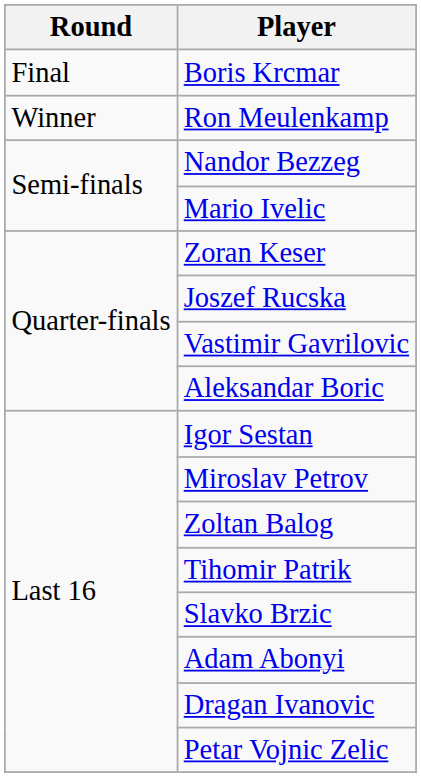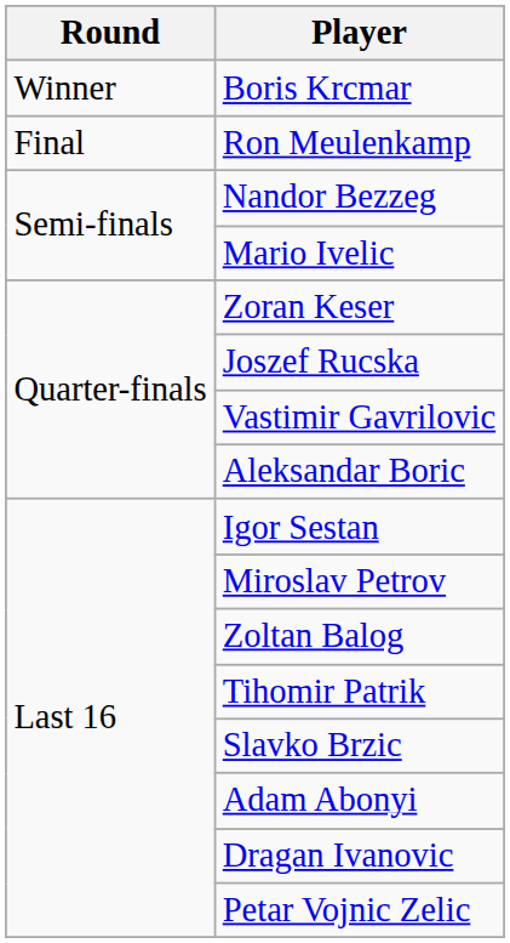 <table class="wikitable">
 <tr>
 <th>Round</th>
 <th>Player</th>
 </tr>
 <tr>
-<td rowspan="1">Final</td>
+<td rowspan="1">Winner</td>
 <td> <a href='#'>Boris Krcmar</a></td>
 </tr>
 <tr>
-<td rowspan="1">Winner</td>
+<td rowspan="1">Final</td>
 <td> <a href='#'>Ron Meulenkamp</a></td>
 </tr>
 <tr>
 <td rowspan="2">Semi-finals</td>
 <td> <a href='#'>Nandor Bezzeg</a></td>
 </tr>
 <tr>
 <td> <a href='#'>Mario Ivelic</a></td>
 </tr>
 <tr>
 <td rowspan="4">Quarter-finals</td>
 <td> <a href='#'>Zoran Keser</a></td>
 </tr>
 <tr>
 <td> <a href='#'>Joszef Rucska</a></td>
 </tr>
 <tr>
 <td> <a href='#'>Vastimir Gavrilovic</a></td>
 </tr>
 <tr>
 <td> <a href='#'>Aleksandar Boric</a></td>
 </tr>
 <tr>
 <td rowspan="8">Last 16</td>
 <td> <a href='#'>Igor Sestan</a></td>
 </tr>
 <tr>
 <td> <a href='#'>Miroslav Petrov</a></td>
 </tr>
 <tr>
 <td> <a href='#'>Zoltan Balog</a></td>
 </tr>
 <tr>
 <td> <a href='#'>Tihomir Patrik</a></td>
 </tr>
 <tr>
 <td> <a href='#'>Slavko Brzic</a></td>
 </tr>
 <tr>
 <td> <a href='#'>Adam Abonyi</a></td>
 </tr>
 <tr>
 <td> <a href='#'>Dragan Ivanovic</a></td>
 </tr>
 <tr>
 <td> <a href='#'>Petar Vojnic Zelic</a></td>
 </tr>
 </table>
